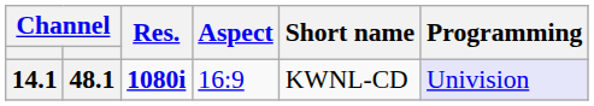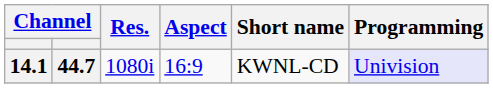 <table class="wikitable">
 <tr>
 <th scope = "col" colspan="2"><a href='#'>Channel</a></th>
 <th scope = "col" rowspan="2"><a href='#'>Res.</a></th>
 <th scope = "col" rowspan="2"><a href='#'>Aspect</a></th>
 <th scope = "col" rowspan="2">Short name</th>
 <th scope = "col" rowspan="2">Programming</th>
 </tr>
 <tr>
 <th scope = "col"></th>
 <th></th>
 </tr>
 <tr>
 <th scope = "row">14.1</th>
-<th>48.1</th>
-<td><strong><a href='#'>1080i</a></strong></td>
+<th>44.7</th>
+<td><a href='#'>1080i</a></td>
 <td><a href='#'>16:9</a></td>
 <td>KWNL-CD</td>
 <td style="background: lavender;"><a href='#'>Univision</a></td>
 </tr>
 </table>
